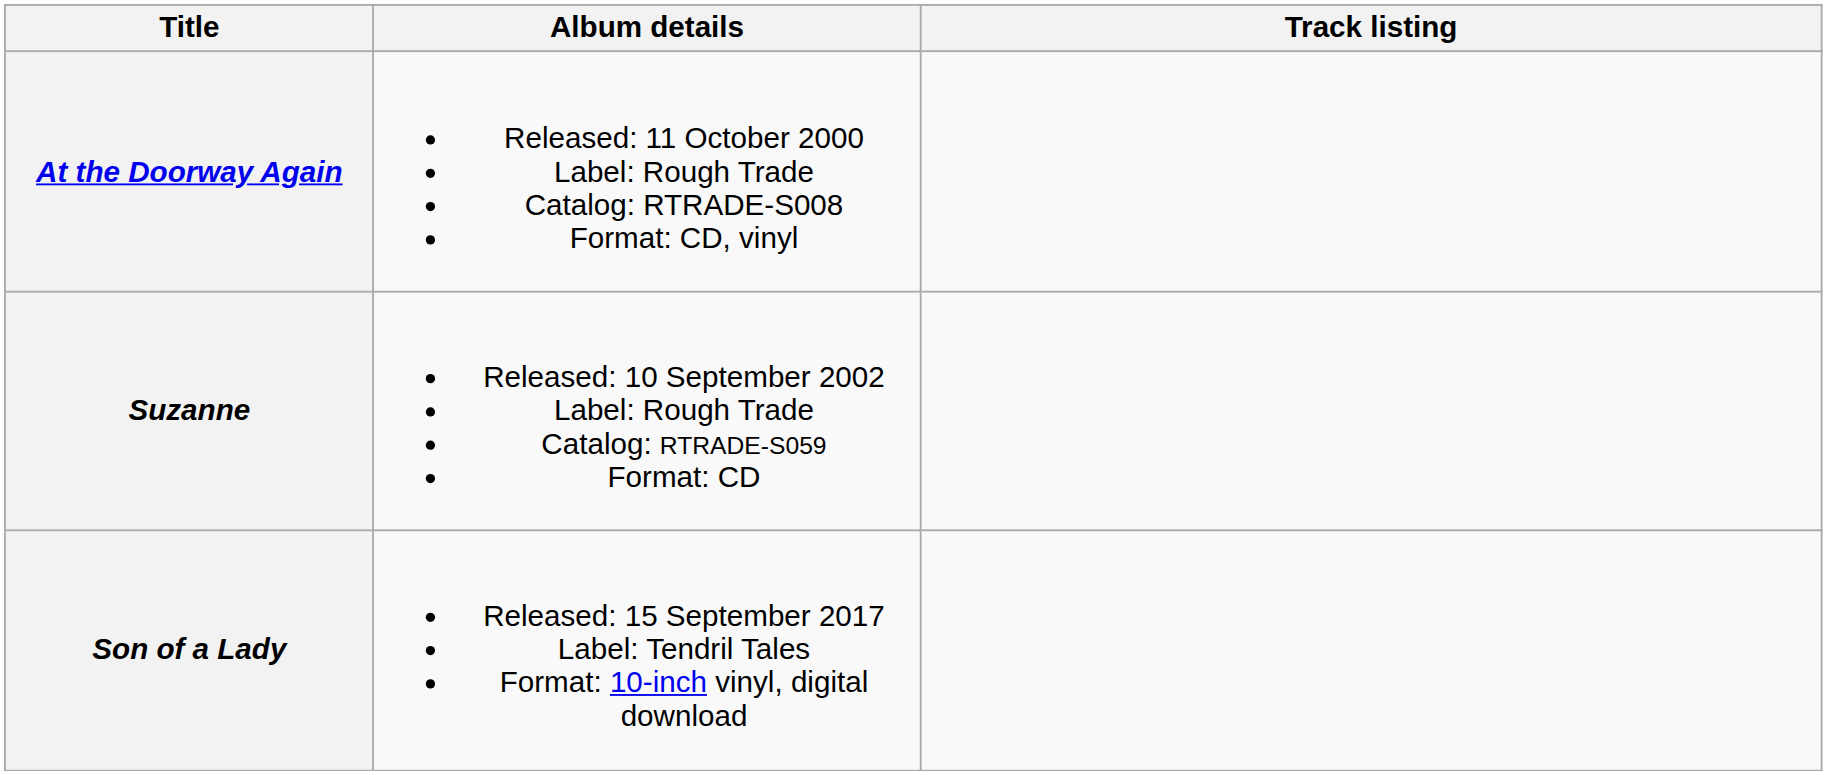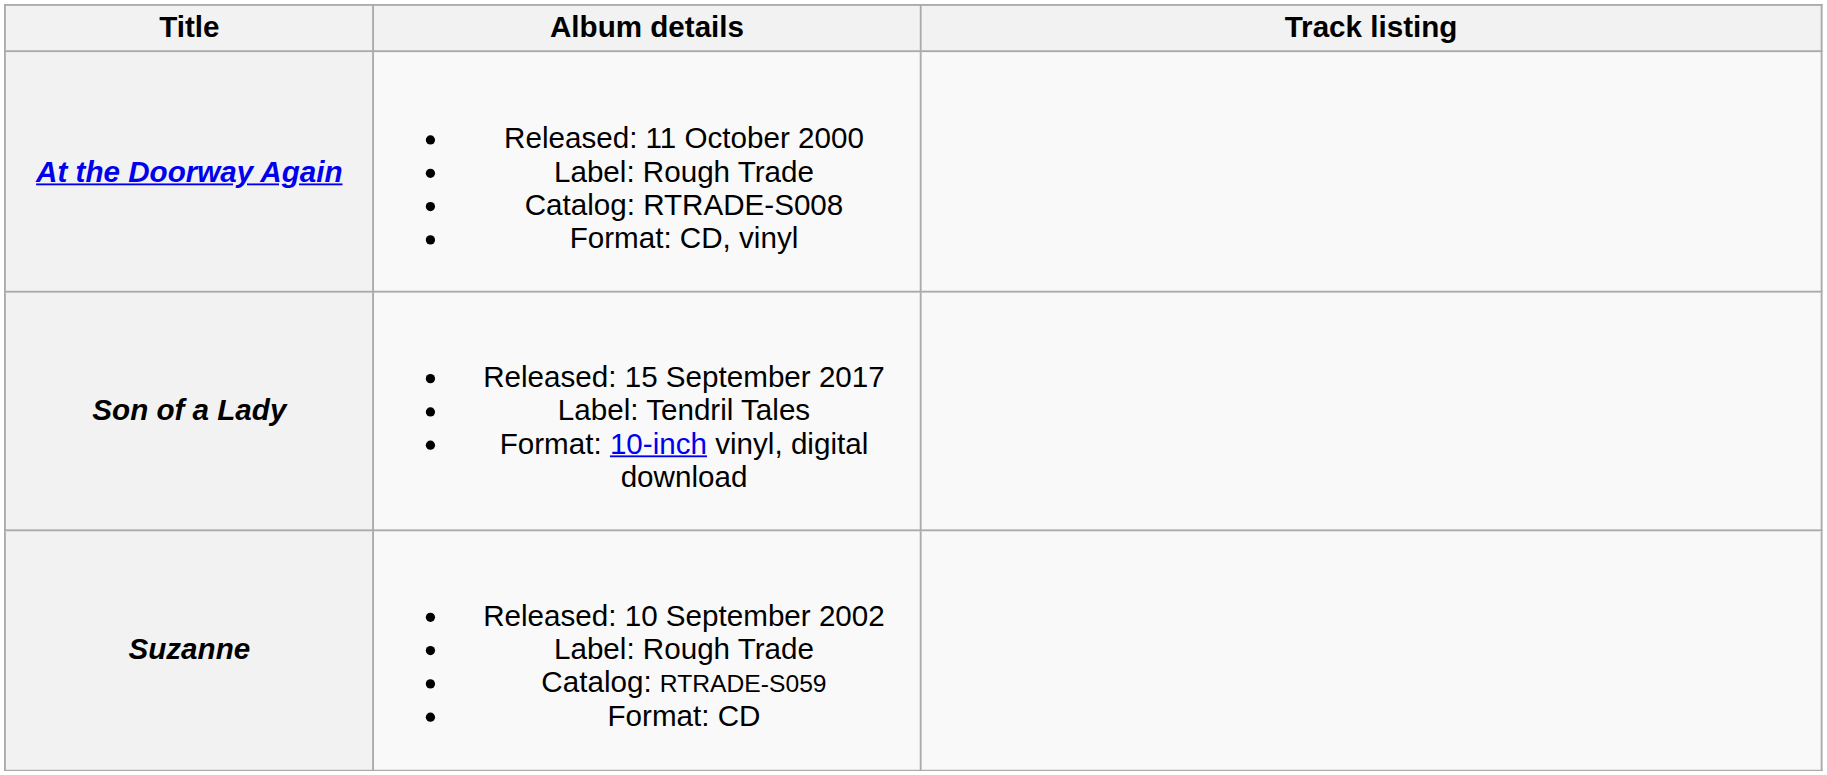 <table class="wikitable plainrowheaders" style="text-align:center;">
 <tr>
 <th scope="col" rowspan="1" style="width:12em;">Title</th>
 <th scope="col" rowspan="1" style="width:18em;">Album details</th>
 <th scope="col" rowspan="1" style="width:30em;">Track listing</th>
 </tr>
 <tr>
 <th scope="row"><em><a href='#'>At the Doorway Again</a></em></th>
 <td><br><ul><li>Released: 11 October 2000</li><li>Label: Rough Trade</li><li>Catalog: RTRADE-S008</li><li>Format: CD, vinyl</li></ul></td>
 <td></td>
 </tr>
 <tr>
+<th scope="row"><em>Son of a Lady</em></th>
+<td><br><ul><li>Released: 15 September 2017</li><li>Label: Tendril Tales</li><li>Format: <a href='#'>10-inch</a> vinyl, digital download</li></ul></td>
+<td></td>
+</tr>
+<tr>
 <th scope="row"><em>Suzanne</em></th>
 <td><br><ul><li>Released: 10 September 2002</li><li>Label: Rough Trade</li><li>Catalog: <small>RTRADE-S059</small></li><li>Format: CD</li></ul></td>
 <td></td>
 </tr>
 <tr>
-<th scope="row"><em>Son of a Lady</em></th>
-<td><br><ul><li>Released: 15 September 2017</li><li>Label: Tendril Tales</li><li>Format: <a href='#'>10-inch</a> vinyl, digital download</li></ul></td>
-<td></td>
-</tr>
-<tr>
 </tr>
 </table>
